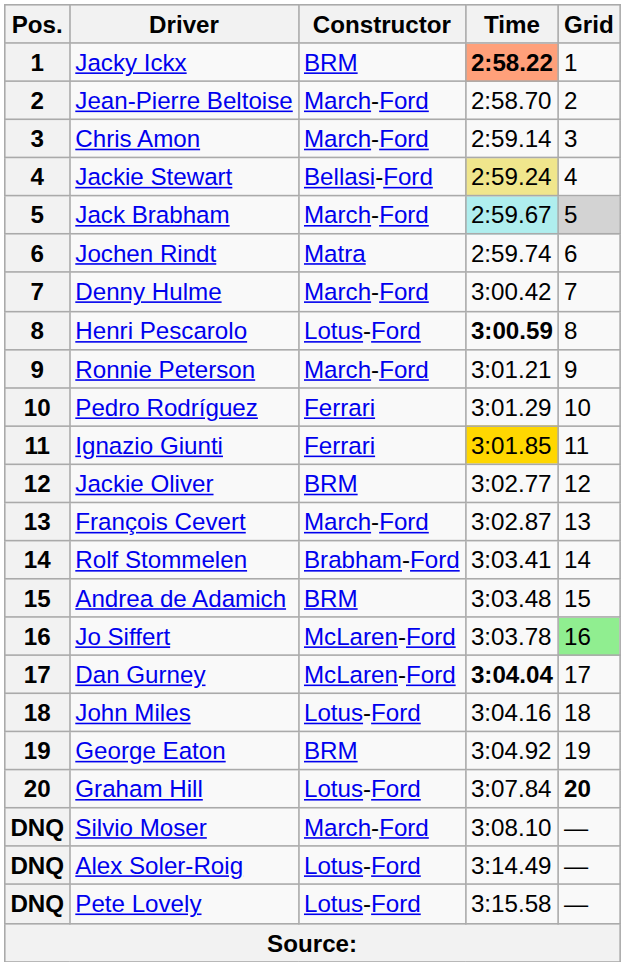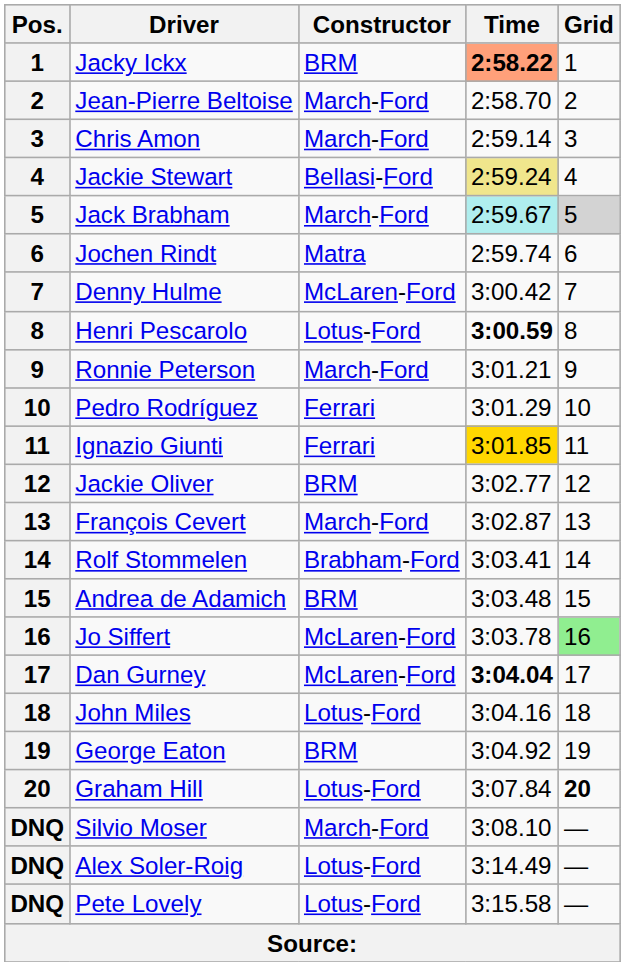 <table class="wikitable sortable" style="font-size: 95%;">
 <tr>
 <th>Pos.</th>
 <th>Driver</th>
 <th>Constructor</th>
 <th>Time</th>
 <th>Grid</th>
 </tr>
 <tr>
 <th>1</th>
 <td> <a href='#'>Jacky Ickx</a></td>
 <td><a href='#'>BRM</a></td>
 <td style="background: lightsalmon;"><strong>2:58.22</strong></td>
 <td>1</td>
 </tr>
 <tr>
 <th>2</th>
 <td> <a href='#'>Jean-Pierre Beltoise</a></td>
 <td><a href='#'>March</a>-<a href='#'>Ford</a></td>
 <td>2:58.70</td>
 <td>2</td>
 </tr>
 <tr>
 <th>3</th>
 <td> <a href='#'>Chris Amon</a></td>
 <td><a href='#'>March</a>-<a href='#'>Ford</a></td>
 <td>2:59.14</td>
 <td>3</td>
 </tr>
 <tr>
 <th>4</th>
 <td> <a href='#'>Jackie Stewart</a></td>
 <td><a href='#'>Bellasi</a>-<a href='#'>Ford</a></td>
 <td style="background: khaki;">2:59.24</td>
 <td>4</td>
 </tr>
 <tr>
 <th>5</th>
 <td> <a href='#'>Jack Brabham</a></td>
 <td><a href='#'>March</a>-<a href='#'>Ford</a></td>
 <td style="background: paleturquoise;">2:59.67</td>
 <td style="background: lightgrey;">5</td>
 </tr>
 <tr>
 <th>6</th>
 <td> <a href='#'>Jochen Rindt</a></td>
 <td><a href='#'>Matra</a></td>
 <td>2:59.74</td>
 <td>6</td>
 </tr>
 <tr>
 <th>7</th>
 <td> <a href='#'>Denny Hulme</a></td>
-<td><a href='#'>March</a>-<a href='#'>Ford</a></td>
+<td><a href='#'>McLaren</a>-<a href='#'>Ford</a></td>
 <td>3:00.42</td>
 <td>7</td>
 </tr>
 <tr>
 <th>8</th>
 <td> <a href='#'>Henri Pescarolo</a></td>
 <td><a href='#'>Lotus</a>-<a href='#'>Ford</a></td>
 <td><strong>3:00.59</strong></td>
 <td>8</td>
 </tr>
 <tr>
 <th>9</th>
 <td> <a href='#'>Ronnie Peterson</a></td>
 <td><a href='#'>March</a>-<a href='#'>Ford</a></td>
 <td>3:01.21</td>
 <td>9</td>
 </tr>
 <tr>
 <th>10</th>
 <td> <a href='#'>Pedro Rodríguez</a></td>
 <td><a href='#'>Ferrari</a></td>
 <td>3:01.29</td>
 <td>10</td>
 </tr>
 <tr>
 <th>11</th>
 <td> <a href='#'>Ignazio Giunti</a></td>
 <td><a href='#'>Ferrari</a></td>
 <td style="background: gold;">3:01.85</td>
 <td>11</td>
 </tr>
 <tr>
 <th>12</th>
 <td> <a href='#'>Jackie Oliver</a></td>
 <td><a href='#'>BRM</a></td>
 <td>3:02.77</td>
 <td>12</td>
 </tr>
 <tr>
 <th>13</th>
 <td> <a href='#'>François Cevert</a></td>
 <td><a href='#'>March</a>-<a href='#'>Ford</a></td>
 <td>3:02.87</td>
 <td>13</td>
 </tr>
 <tr>
 <th>14</th>
 <td> <a href='#'>Rolf Stommelen</a></td>
 <td><a href='#'>Brabham</a>-<a href='#'>Ford</a></td>
 <td>3:03.41</td>
 <td>14</td>
 </tr>
 <tr>
 <th>15</th>
 <td> <a href='#'>Andrea de Adamich</a></td>
 <td><a href='#'>BRM</a></td>
 <td>3:03.48</td>
 <td>15</td>
 </tr>
 <tr>
 <th>16</th>
 <td> <a href='#'>Jo Siffert</a></td>
 <td><a href='#'>McLaren</a>-<a href='#'>Ford</a></td>
 <td>3:03.78</td>
 <td style="background: lightgreen;">16</td>
 </tr>
 <tr>
 <th>17</th>
 <td> <a href='#'>Dan Gurney</a></td>
 <td><a href='#'>McLaren</a>-<a href='#'>Ford</a></td>
 <td><strong>3:04.04</strong></td>
 <td>17</td>
 </tr>
 <tr>
 <th>18</th>
 <td> <a href='#'>John Miles</a></td>
 <td><a href='#'>Lotus</a>-<a href='#'>Ford</a></td>
 <td>3:04.16</td>
 <td>18</td>
 </tr>
 <tr>
 <th>19</th>
 <td> <a href='#'>George Eaton</a></td>
 <td><a href='#'>BRM</a></td>
 <td>3:04.92</td>
 <td>19</td>
 </tr>
 <tr>
 <th>20</th>
 <td> <a href='#'>Graham Hill</a></td>
 <td><a href='#'>Lotus</a>-<a href='#'>Ford</a></td>
 <td>3:07.84</td>
 <td><strong>20</strong></td>
 </tr>
 <tr>
 <th>DNQ</th>
 <td> <a href='#'>Silvio Moser</a></td>
 <td><a href='#'>March</a>-<a href='#'>Ford</a></td>
 <td>3:08.10</td>
 <td>—</td>
 </tr>
 <tr>
 <th>DNQ</th>
 <td> <a href='#'>Alex Soler-Roig</a></td>
 <td><a href='#'>Lotus</a>-<a href='#'>Ford</a></td>
 <td>3:14.49</td>
 <td>—</td>
 </tr>
 <tr>
 <th>DNQ</th>
 <td> <a href='#'>Pete Lovely</a></td>
 <td><a href='#'>Lotus</a>-<a href='#'>Ford</a></td>
 <td>3:15.58</td>
 <td>—</td>
 </tr>
 <tr>
 <th colspan=8>Source: </th>
 </tr>
 </table>
